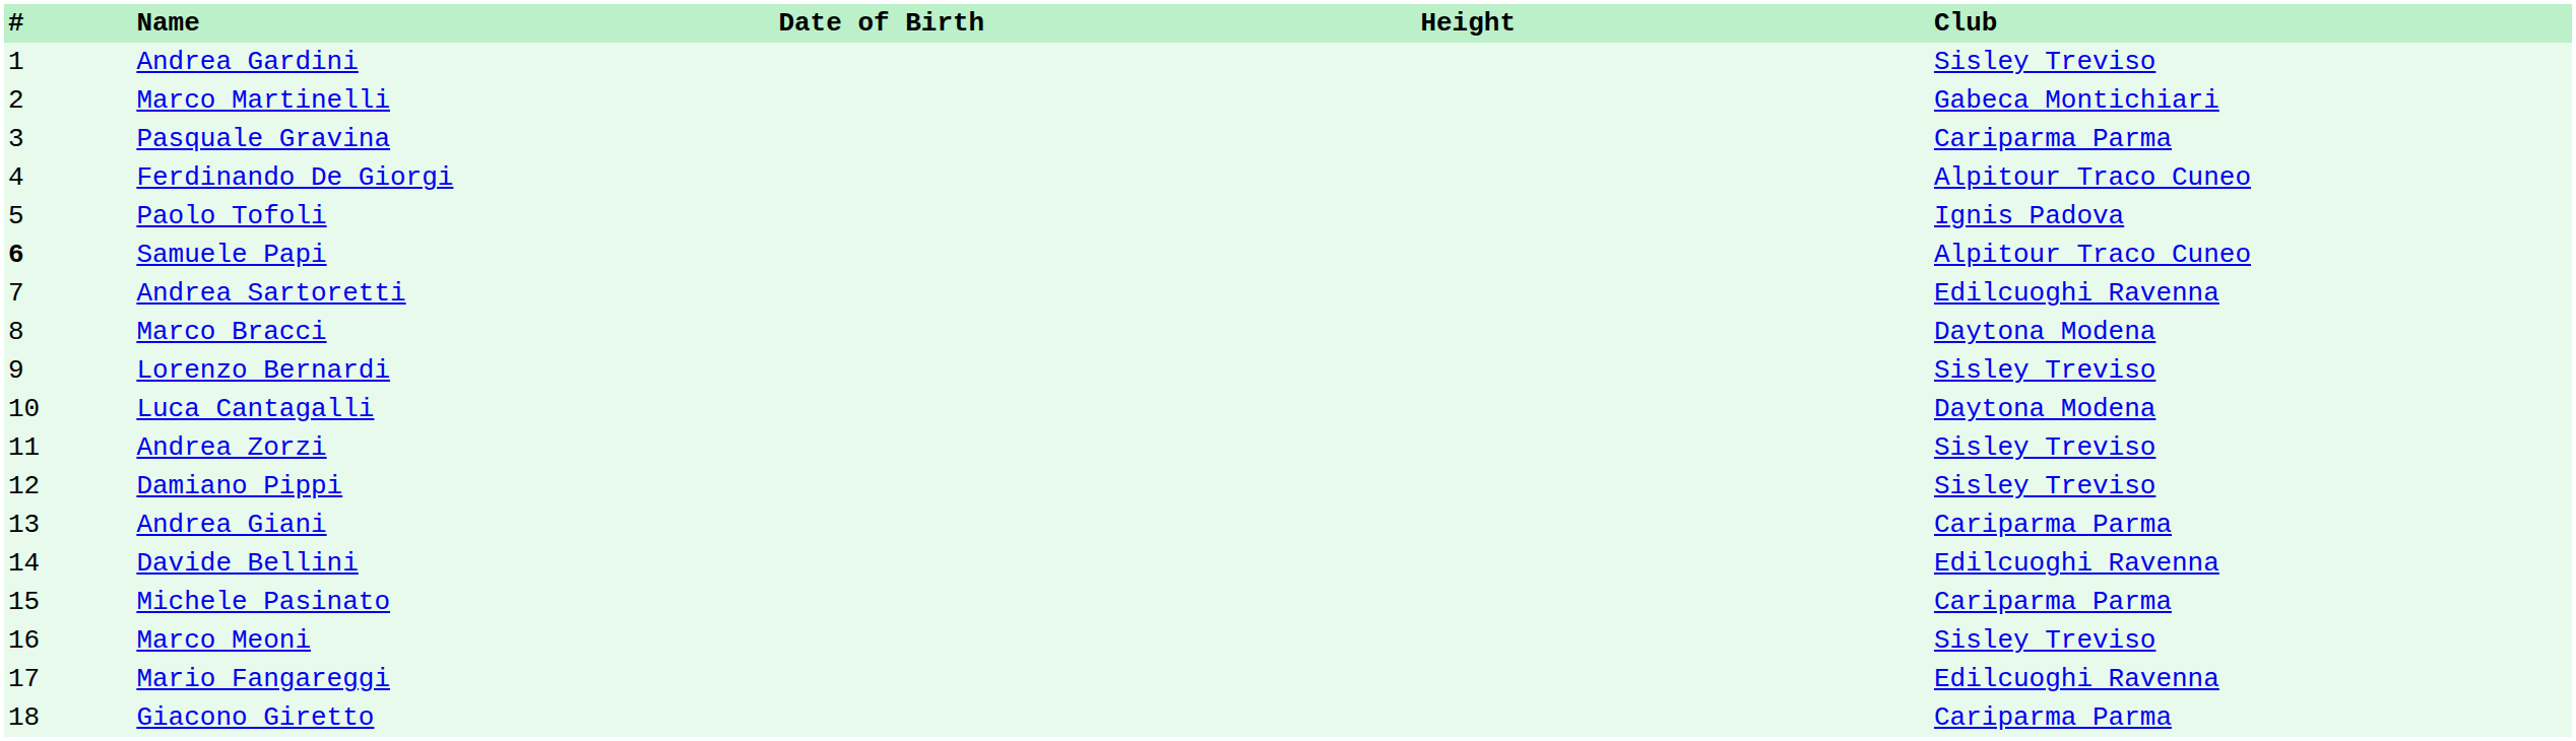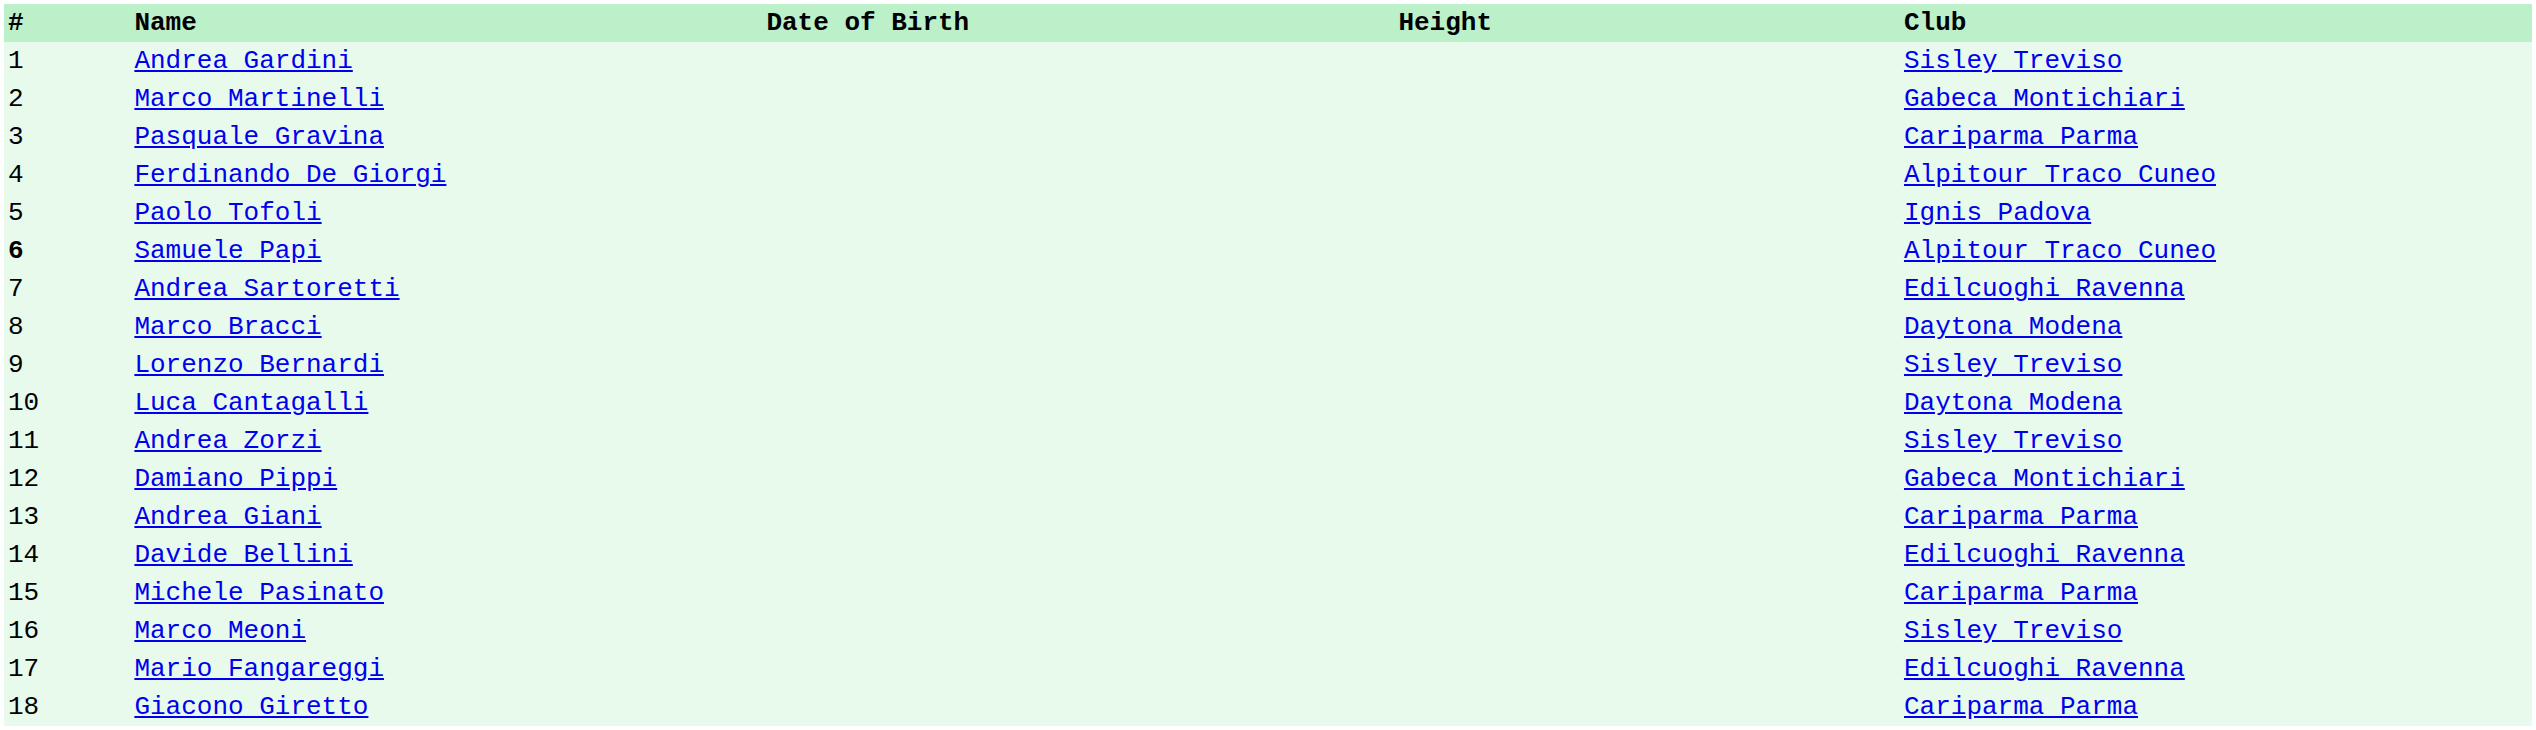 <table border=0 cellpadding=2 cellspacing=0  |- bgcolor=#E7FAEC style=text-align:left; font-size:90%; width=100%>
 <tr style="background:#bbf0c9;">
 <th width=5%>#</th>
 <th style="width:25%; text-align:left;">Name</th>
 <th width=25%>Date of Birth</th>
 <th width=20%>Height</th>
 <th width=25%>Club</th>
 </tr>
 <tr>
 <td>1</td>
 <td><a href='#'>Andrea Gardini</a></td>
 <td></td>
 <td></td>
 <td><a href='#'>Sisley Treviso</a></td>
 </tr>
 <tr>
 <td>2</td>
 <td><a href='#'>Marco Martinelli</a></td>
 <td></td>
 <td></td>
 <td><a href='#'>Gabeca Montichiari</a></td>
 </tr>
 <tr>
 <td>3</td>
 <td><a href='#'>Pasquale Gravina</a></td>
 <td></td>
 <td></td>
 <td><a href='#'>Cariparma Parma</a></td>
 </tr>
 <tr>
 <td>4</td>
 <td><a href='#'>Ferdinando De Giorgi</a></td>
 <td></td>
 <td></td>
 <td><a href='#'>Alpitour Traco Cuneo</a></td>
 </tr>
 <tr>
 <td>5</td>
 <td><a href='#'>Paolo Tofoli</a></td>
 <td></td>
 <td></td>
 <td><a href='#'>Ignis Padova</a></td>
 </tr>
 <tr>
 <td><strong>6</strong></td>
 <td><a href='#'>Samuele Papi</a></td>
 <td></td>
 <td></td>
 <td><a href='#'>Alpitour Traco Cuneo</a></td>
 </tr>
 <tr>
 <td>7</td>
 <td><a href='#'>Andrea Sartoretti</a></td>
 <td></td>
 <td></td>
 <td><a href='#'>Edilcuoghi Ravenna</a></td>
 </tr>
 <tr>
 <td>8</td>
 <td><a href='#'>Marco Bracci</a></td>
 <td></td>
 <td></td>
 <td><a href='#'>Daytona Modena</a></td>
 </tr>
 <tr>
 <td>9</td>
 <td><a href='#'>Lorenzo Bernardi</a></td>
 <td></td>
 <td></td>
 <td><a href='#'>Sisley Treviso</a></td>
 </tr>
 <tr>
 <td>10</td>
 <td><a href='#'>Luca Cantagalli</a></td>
 <td></td>
 <td></td>
 <td><a href='#'>Daytona Modena</a></td>
 </tr>
 <tr>
 <td>11</td>
 <td><a href='#'>Andrea Zorzi</a></td>
 <td></td>
 <td></td>
 <td><a href='#'>Sisley Treviso</a></td>
 </tr>
 <tr>
 <td>12</td>
 <td><a href='#'>Damiano Pippi</a></td>
 <td></td>
 <td></td>
-<td><a href='#'>Sisley Treviso</a></td>
+<td><a href='#'>Gabeca Montichiari</a></td>
 </tr>
 <tr>
 <td>13</td>
 <td><a href='#'>Andrea Giani</a></td>
 <td></td>
 <td></td>
 <td><a href='#'>Cariparma Parma</a></td>
 </tr>
 <tr>
 <td>14</td>
 <td><a href='#'>Davide Bellini</a></td>
 <td></td>
 <td></td>
 <td><a href='#'>Edilcuoghi Ravenna</a></td>
 </tr>
 <tr>
 <td>15</td>
 <td><a href='#'>Michele Pasinato</a></td>
 <td></td>
 <td></td>
 <td><a href='#'>Cariparma Parma</a></td>
 </tr>
 <tr>
 <td>16</td>
 <td><a href='#'>Marco Meoni</a></td>
 <td></td>
 <td></td>
 <td><a href='#'>Sisley Treviso</a></td>
 </tr>
 <tr>
 <td>17</td>
 <td><a href='#'>Mario Fangareggi</a></td>
 <td></td>
 <td></td>
 <td><a href='#'>Edilcuoghi Ravenna</a></td>
 </tr>
 <tr>
 <td>18</td>
 <td><a href='#'>Giacono Giretto</a></td>
 <td></td>
 <td></td>
 <td><a href='#'>Cariparma Parma</a></td>
 </tr>
 </table>
